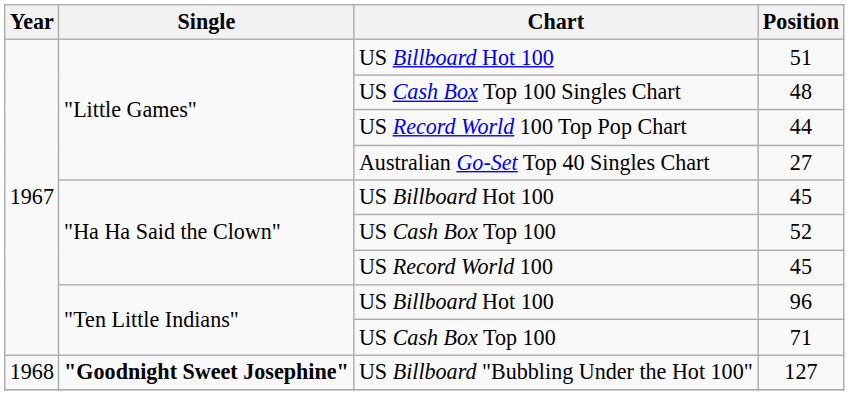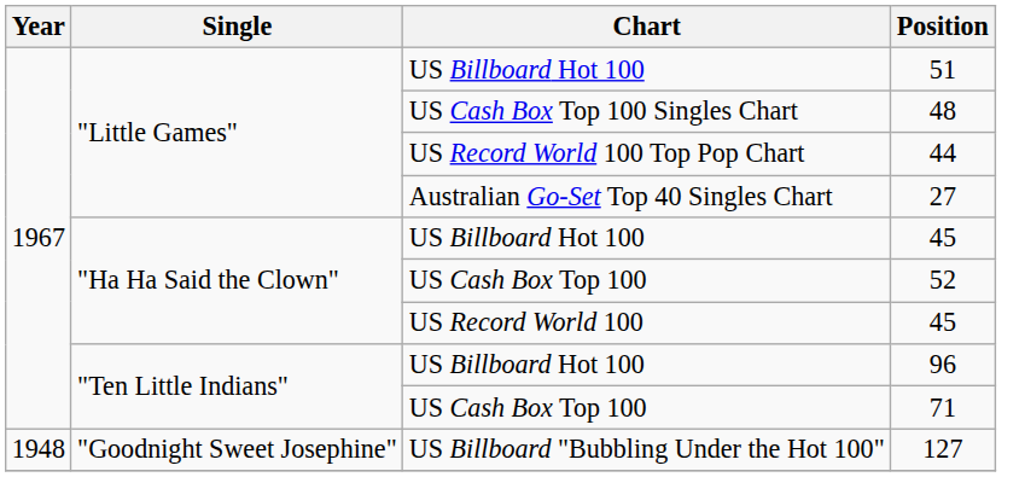 <table class="wikitable sortable">
 <tr>
 <th>Year</th>
 <th>Single</th>
 <th>Chart</th>
 <th>Position</th>
 </tr>
 <tr>
 <td rowspan="9">1967</td>
 <td rowspan="4">"Little Games"</td>
 <td>US <a href='#'><em>Billboard</em> Hot 100</a></td>
 <td align="center">51</td>
 </tr>
 <tr>
 <td>US <a href='#'><em>Cash Box</em></a> Top 100 Singles Chart</td>
 <td align="center">48</td>
 </tr>
 <tr>
 <td>US <em><a href='#'>Record World</a></em> 100 Top Pop Chart</td>
 <td align="center">44</td>
 </tr>
 <tr>
 <td>Australian <em><a href='#'>Go-Set</a></em> Top 40 Singles Chart</td>
 <td align="center">27</td>
 </tr>
 <tr>
 <td rowspan="3">"Ha Ha Said the Clown"</td>
 <td>US <em>Billboard</em> Hot 100</td>
 <td align="center">45</td>
 </tr>
 <tr>
 <td>US <em>Cash Box</em> Top 100</td>
 <td align="center">52</td>
 </tr>
 <tr>
 <td>US <em>Record World</em> 100</td>
 <td align="center">45</td>
 </tr>
 <tr>
 <td rowspan="2">"Ten Little Indians"</td>
 <td>US <em>Billboard</em> Hot 100</td>
 <td align="center">96</td>
 </tr>
 <tr>
 <td>US <em>Cash Box</em> Top 100</td>
 <td align="center">71</td>
 </tr>
 <tr>
-<td>1968</td>
-<td><strong>"Goodnight Sweet Josephine"</strong></td>
+<td>1948</td>
+<td>"Goodnight Sweet Josephine"</td>
 <td>US <em>Billboard</em> "Bubbling Under the Hot 100"</td>
 <td align="center">127</td>
 </tr>
 <tr>
 </tr>
 </table>
